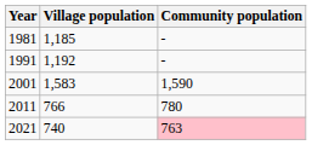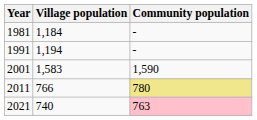 <table class="wikitable">
 <tr>
 <th>Year</th>
 <th>Village population</th>
 <th>Community population</th>
 </tr>
 <tr>
 <td>1981</td>
-<td>1,185</td>
+<td>1,184</td>
 <td>-</td>
 </tr>
 <tr>
 <td>1991</td>
-<td>1,192</td>
+<td>1,194</td>
 <td>-</td>
 </tr>
 <tr>
 <td>2001</td>
 <td>1,583</td>
 <td>1,590</td>
 </tr>
 <tr>
 <td>2011</td>
 <td>766</td>
-<td>780</td>
+<td style="background: khaki;">780</td>
 </tr>
 <tr>
 <td>2021</td>
 <td>740</td>
 <td style="background: pink;">763</td>
 </tr>
 </table>
